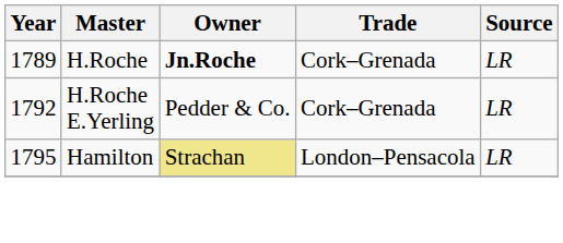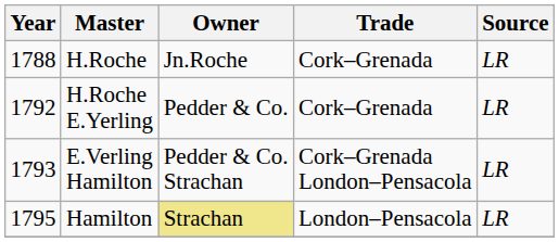 <table class=" wikitable">
 <tr>
 <th>Year</th>
 <th>Master</th>
 <th>Owner</th>
 <th>Trade</th>
 <th>Source</th>
 </tr>
 <tr>
-<td>1789</td>
+<td>1788</td>
 <td>H.Roche</td>
-<td><strong>Jn.Roche</strong></td>
+<td>Jn.Roche</td>
 <td>Cork–Grenada</td>
 <td><em>LR</em></td>
 </tr>
 <tr>
 <td>1792</td>
 <td>H.Roche<br>E.Yerling</td>
 <td>Pedder & Co.</td>
 <td>Cork–Grenada</td>
+<td><em>LR</em></td>
+</tr>
+<tr>
+<td>1793</td>
+<td>E.Verling<br>Hamilton</td>
+<td>Pedder & Co.<br>Strachan</td>
+<td>Cork–Grenada<br>London–Pensacola</td>
 <td><em>LR</em></td>
 </tr>
 <tr>
 <td>1795</td>
 <td>Hamilton</td>
 <td style="background: khaki;">Strachan</td>
 <td>London–Pensacola</td>
 <td><em>LR</em></td>
 </tr>
 <tr>
 </tr>
 </table>
